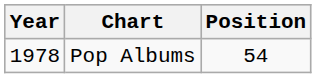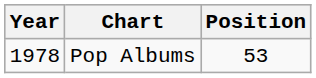 <table class="wikitable">
 <tr>
 <th>Year</th>
 <th>Chart</th>
 <th>Position</th>
 </tr>
 <tr>
 <td>1978</td>
 <td>Pop Albums</td>
-<td align="center">54</td>
+<td align="center">53</td>
 </tr>
 </table>
